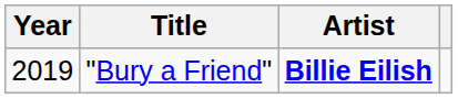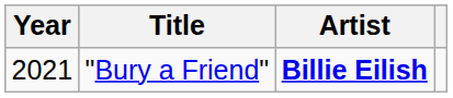 <table class="wikitable plainrowheaders" style="text-align:center">
 <tr>
 <th scope="col">Year</th>
 <th scope="col">Title</th>
 <th scope="col">Artist</th>
 <th scope="col"></th>
 </tr>
 <tr>
-<td>2019</td>
+<td>2021</td>
 <td>"<a href='#'>Bury a Friend</a>"</td>
 <td><strong><a href='#'>Billie Eilish</a></strong></td>
 <td></td>
 </tr>
 </table>
